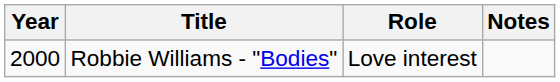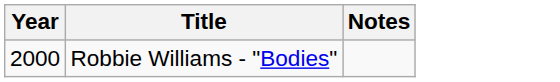 <table class="wikitable sortable">
 <tr>
 <th>Year</th>
 <th>Title</th>
-<th>Role</th>
 <th>Notes</th>
 </tr>
 <tr>
 <td>2000</td>
 <td>Robbie Williams - "<a href='#'>Bodies</a>"</td>
-<td>Love interest</td>
 <td></td>
 </tr>
 </table>
